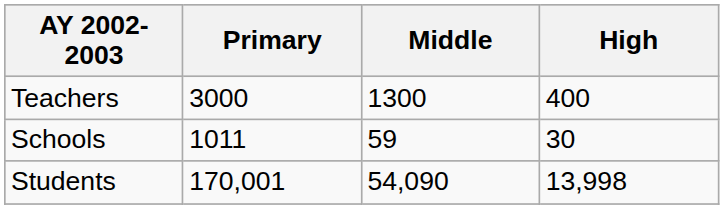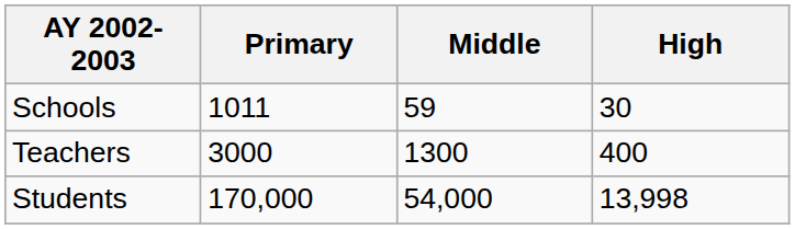 <table class="wikitable">
 <tr>
 <th width="100">AY 2002-2003</th>
 <th width="100">Primary</th>
 <th width="100">Middle</th>
 <th width="100">High</th>
 </tr>
 <tr>
+<td>Schools</td>
+<td>1011</td>
+<td>59</td>
+<td>30</td>
+</tr>
+<tr>
 <td>Teachers</td>
 <td>3000</td>
 <td>1300</td>
 <td>400</td>
 </tr>
 <tr>
-<td>Schools</td>
-<td>1011</td>
-<td>59</td>
-<td>30</td>
-</tr>
-<tr>
 <td>Students</td>
-<td>170,001</td>
-<td>54,090</td>
+<td>170,000</td>
+<td>54,000</td>
 <td>13,998</td>
 </tr>
 </table>
